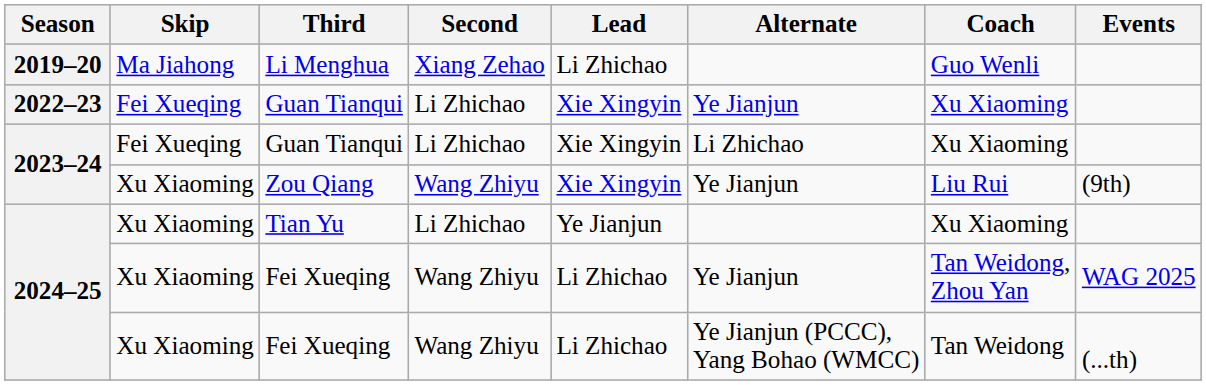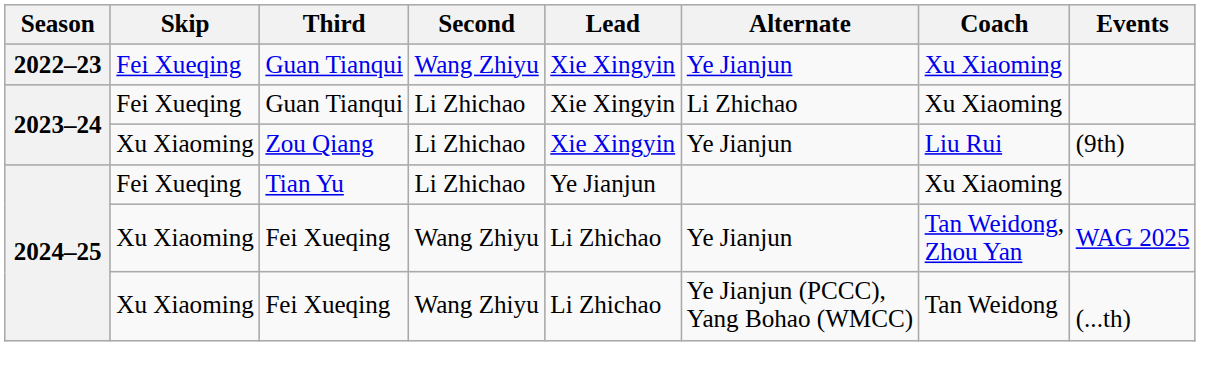 <table class="wikitable">
 <tr>
 <th scope="col" width=60>Season</th>
 <th scope="col">Skip</th>
 <th scope="col">Third</th>
 <th scope="col">Second</th>
 <th scope="col">Lead</th>
 <th scope="col">Alternate</th>
 <th scope="col">Coach</th>
 <th scope="col">Events</th>
 </tr>
 <tr>
-<th scope="row">2019–20</th>
-<td><a href='#'>Ma Jiahong</a></td>
-<td><a href='#'>Li Menghua</a></td>
-<td><a href='#'>Xiang Zehao</a></td>
-<td>Li Zhichao</td>
-<td></td>
-<td><a href='#'>Guo Wenli</a></td>
-<td></td>
-</tr>
-<tr>
 <th scope="row">2022–23</th>
 <td><a href='#'>Fei Xueqing</a></td>
 <td><a href='#'>Guan Tianqui</a></td>
-<td>Li Zhichao</td>
+<td><a href='#'>Wang Zhiyu</a></td>
 <td><a href='#'>Xie Xingyin</a></td>
 <td><a href='#'>Ye Jianjun</a></td>
 <td><a href='#'>Xu Xiaoming</a></td>
 <td> </td>
 </tr>
 <tr>
 <th scope="row" rowspan="2">2023–24</th>
 <td>Fei Xueqing</td>
 <td>Guan Tianqui</td>
 <td>Li Zhichao</td>
 <td>Xie Xingyin</td>
 <td>Li Zhichao</td>
 <td>Xu Xiaoming</td>
 <td></td>
 </tr>
 <tr>
 <td>Xu Xiaoming</td>
 <td><a href='#'>Zou Qiang</a></td>
-<td><a href='#'>Wang Zhiyu</a></td>
+<td>Li Zhichao</td>
 <td><a href='#'>Xie Xingyin</a></td>
 <td>Ye Jianjun</td>
 <td><a href='#'>Liu Rui</a></td>
 <td> (9th)</td>
 </tr>
 <tr>
 <th scope="row" rowspan="3">2024–25</th>
-<td>Xu Xiaoming</td>
+<td>Fei Xueqing</td>
 <td><a href='#'>Tian Yu</a></td>
 <td>Li Zhichao</td>
 <td>Ye Jianjun</td>
 <td></td>
 <td>Xu Xiaoming</td>
 <td></td>
 </tr>
 <tr>
 <td>Xu Xiaoming</td>
 <td>Fei Xueqing</td>
 <td>Wang Zhiyu</td>
 <td>Li Zhichao</td>
 <td>Ye Jianjun</td>
 <td><a href='#'>Tan Weidong</a>,<br><a href='#'>Zhou Yan</a></td>
 <td><a href='#'>WAG 2025</a> </td>
 </tr>
 <tr>
 <td>Xu Xiaoming</td>
 <td>Fei Xueqing</td>
 <td>Wang Zhiyu</td>
 <td>Li Zhichao</td>
 <td>Ye Jianjun (PCCC),<br>Yang Bohao (WMCC)</td>
 <td>Tan Weidong</td>
 <td> <br> (...th)</td>
 </tr>
 </table>
